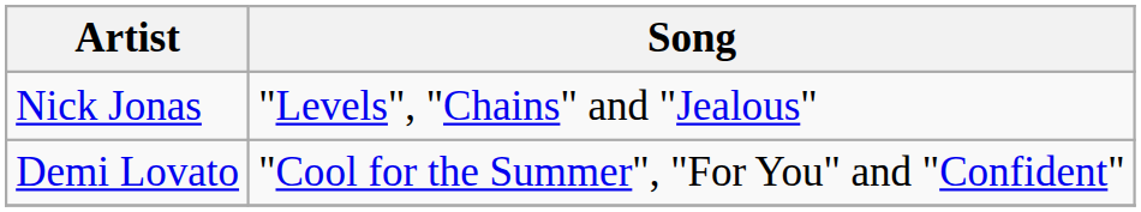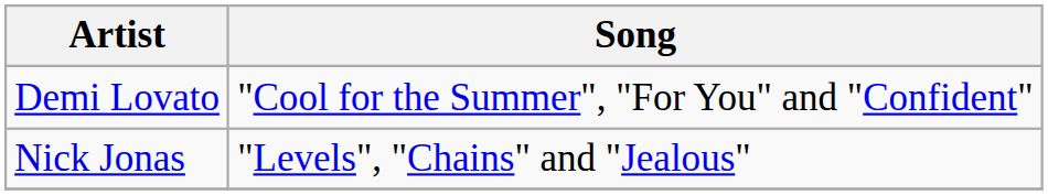 <table class="wikitable sortable">
 <tr>
 <th>Artist</th>
 <th>Song</th>
 </tr>
 <tr>
+<td><a href='#'>Demi Lovato</a></td>
+<td>"<a href='#'>Cool for the Summer</a>", "For You" and "<a href='#'>Confident</a>"</td>
+</tr>
+<tr>
 <td><a href='#'>Nick Jonas</a></td>
 <td>"<a href='#'>Levels</a>", "<a href='#'>Chains</a>" and "<a href='#'>Jealous</a>"</td>
 </tr>
 <tr>
-<td><a href='#'>Demi Lovato</a></td>
-<td>"<a href='#'>Cool for the Summer</a>", "For You" and "<a href='#'>Confident</a>"</td>
-</tr>
-<tr>
 </tr>
 </table>
